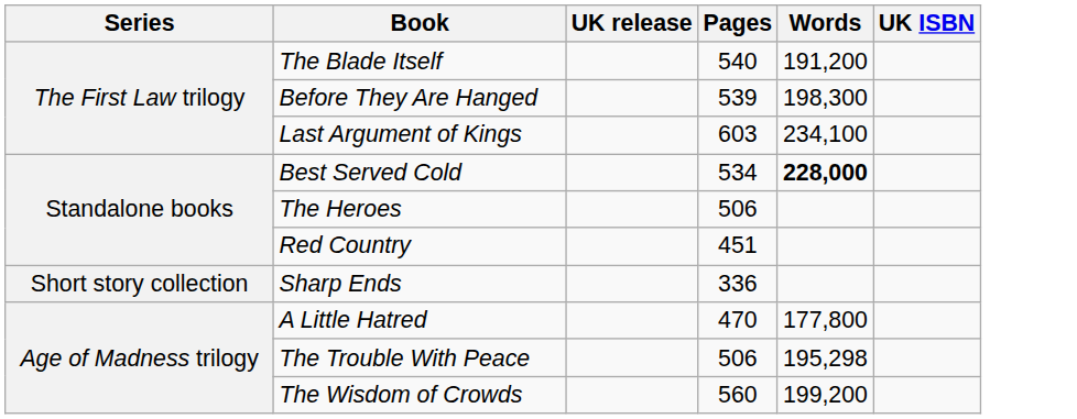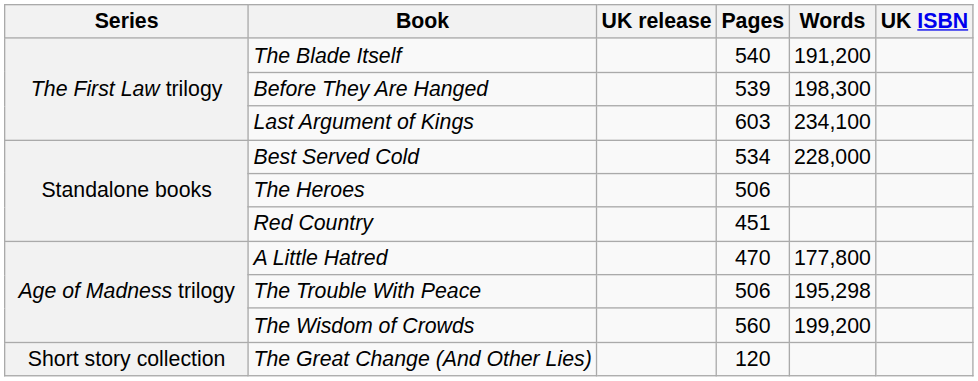 <table class="wikitable sortable" style="border: none">
 <tr>
 <th scope=col style="min-width: 11em">Series</th>
 <th scope=col style="min-width: 12em">Book</th>
 <th scope=col>UK release</th>
 <th scope=col>Pages</th>
 <th scope=col>Words</th>
 <th class=unsortable>UK <a href='#'>ISBN</a></th>
 </tr>
 <tr>
 <th scope=row rowspan=3 style="font-weight: normal"><em>The First Law</em> trilogy</th>
 <td><em>The Blade Itself</em></td>
 <td></td>
 <td align=center>540</td>
 <td align=center>191,200</td>
 <td></td>
 </tr>
 <tr>
 <td><em>Before They Are Hanged</em></td>
 <td></td>
 <td align=center>539</td>
 <td align=center>198,300</td>
 <td></td>
 </tr>
 <tr>
 <td><em>Last Argument of Kings</em></td>
 <td></td>
 <td align=center>603</td>
 <td align=center>234,100</td>
 <td></td>
 </tr>
 <tr>
 <th scope=row rowspan=3 style="font-weight: normal">Standalone books</th>
 <td><em>Best Served Cold</em></td>
 <td></td>
 <td align=center>534</td>
-<td align=center><strong>228,000</strong></td>
+<td align=center>228,000</td>
 <td></td>
 </tr>
 <tr>
 <td><em>The Heroes</em></td>
 <td></td>
 <td align=center>506</td>
 <td></td>
 <td></td>
 </tr>
 <tr>
 <td><em>Red Country</em></td>
 <td></td>
 <td align=center>451</td>
-<td></td>
-<td></td>
-</tr>
-<tr>
-<th scope=row rowspan=1 style="font-weight: normal">Short story collection</th>
-<td><em>Sharp Ends</em></td>
-<td></td>
-<td align=center>336</td>
 <td></td>
 <td></td>
 </tr>
 <tr>
 <th scope=row rowspan=3 style="font-weight: normal"><em>Age of Madness</em> trilogy</th>
 <td><em>A Little Hatred</em></td>
 <td></td>
 <td align=center>470</td>
 <td align=center>177,800</td>
 <td></td>
 </tr>
 <tr>
 <td><em>The Trouble With Peace</em></td>
 <td></td>
 <td align=center>506</td>
 <td align=center>195,298</td>
 <td></td>
 </tr>
 <tr>
 <td><em>The Wisdom of Crowds</em></td>
 <td></td>
 <td align=center>560</td>
 <td align=center>199,200</td>
 <td></td>
 </tr>
+<tr>
+<th scope=row rowspan=1 style="font-weight: normal">Short story collection</th>
+<td><em>The Great Change (And Other Lies)</em></td>
+<td></td>
+<td align=center>120</td>
+<td></td>
+<td></td>
+</tr>
 </table>
